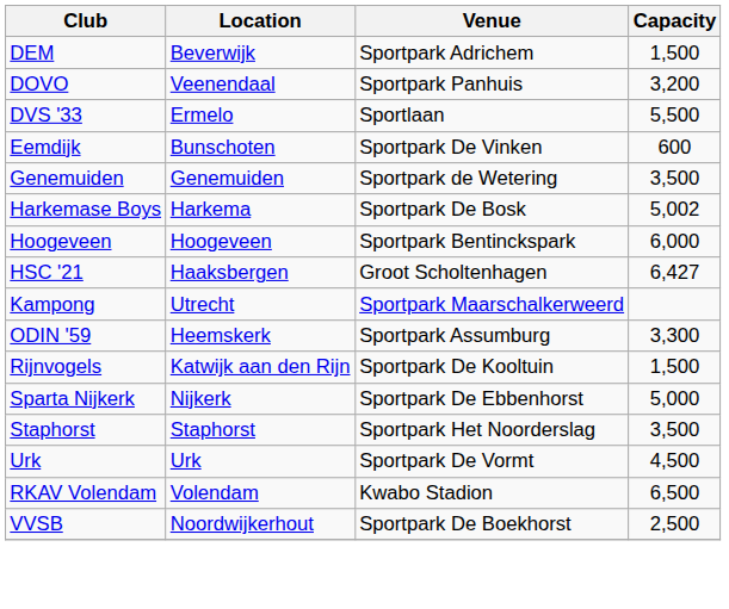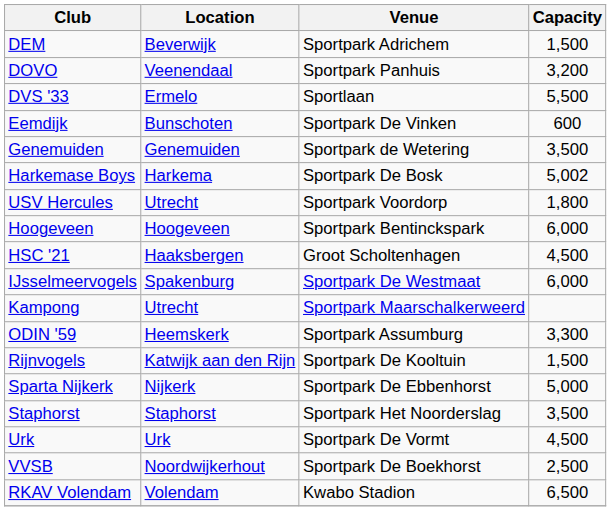 <table class="wikitable">
 <tr>
 <th>Club</th>
 <th>Location</th>
 <th>Venue</th>
 <th>Capacity</th>
 </tr>
 <tr>
 <td><a href='#'>DEM</a></td>
 <td><a href='#'>Beverwijk</a></td>
 <td>Sportpark Adrichem</td>
 <td style="text-align: center;">1,500</td>
 </tr>
 <tr>
 <td><a href='#'>DOVO</a></td>
 <td><a href='#'>Veenendaal</a></td>
 <td>Sportpark Panhuis</td>
 <td style="text-align: center;">3,200</td>
 </tr>
 <tr>
 <td><a href='#'>DVS '33</a></td>
 <td><a href='#'>Ermelo</a></td>
 <td>Sportlaan</td>
 <td style="text-align: center;">5,500</td>
 </tr>
 <tr>
 <td><a href='#'>Eemdijk</a></td>
 <td><a href='#'>Bunschoten</a></td>
 <td>Sportpark De Vinken</td>
 <td style="text-align: center;">600</td>
 </tr>
 <tr>
 <td><a href='#'>Genemuiden</a></td>
 <td><a href='#'>Genemuiden</a></td>
 <td>Sportpark de Wetering</td>
 <td style="text-align: center;">3,500</td>
 </tr>
 <tr>
 <td><a href='#'>Harkemase Boys</a></td>
 <td><a href='#'>Harkema</a></td>
 <td>Sportpark De Bosk</td>
 <td style="text-align: center;">5,002</td>
 </tr>
 <tr>
+<td><a href='#'>USV Hercules</a></td>
+<td><a href='#'>Utrecht</a></td>
+<td>Sportpark Voordorp</td>
+<td style="text-align: center;">1,800</td>
+</tr>
+<tr>
 <td><a href='#'>Hoogeveen</a></td>
 <td><a href='#'>Hoogeveen</a></td>
 <td>Sportpark Bentinckspark</td>
 <td style="text-align: center;">6,000</td>
 </tr>
 <tr>
 <td><a href='#'>HSC '21</a></td>
 <td><a href='#'>Haaksbergen</a></td>
 <td>Groot Scholtenhagen</td>
-<td style="text-align: center;">6,427</td>
+<td style="text-align: center;">4,500</td>
+</tr>
+<tr>
+<td><a href='#'>IJsselmeervogels</a></td>
+<td><a href='#'>Spakenburg</a></td>
+<td><a href='#'>Sportpark De Westmaat</a></td>
+<td style="text-align: center;">6,000</td>
 </tr>
 <tr>
 <td><a href='#'>Kampong</a></td>
 <td><a href='#'>Utrecht</a></td>
 <td><a href='#'>Sportpark Maarschalkerweerd</a></td>
 <td style="text-align: center;"></td>
 </tr>
 <tr>
 <td><a href='#'>ODIN '59</a></td>
 <td><a href='#'>Heemskerk</a></td>
 <td>Sportpark Assumburg</td>
 <td style="text-align: center;">3,300</td>
 </tr>
 <tr>
 <td><a href='#'>Rijnvogels</a></td>
 <td><a href='#'>Katwijk aan den Rijn</a></td>
 <td>Sportpark De Kooltuin</td>
 <td style="text-align: center;">1,500</td>
 </tr>
 <tr>
 <td><a href='#'>Sparta Nijkerk</a></td>
 <td><a href='#'>Nijkerk</a></td>
 <td>Sportpark De Ebbenhorst</td>
 <td style="text-align: center;">5,000</td>
 </tr>
 <tr>
 <td><a href='#'>Staphorst</a></td>
 <td><a href='#'>Staphorst</a></td>
 <td>Sportpark Het Noorderslag</td>
 <td style="text-align: center;">3,500</td>
 </tr>
 <tr>
 <td><a href='#'>Urk</a></td>
 <td><a href='#'>Urk</a></td>
 <td>Sportpark De Vormt</td>
 <td style="text-align: center;">4,500</td>
 </tr>
 <tr>
+<td><a href='#'>VVSB</a></td>
+<td><a href='#'>Noordwijkerhout</a></td>
+<td>Sportpark De Boekhorst</td>
+<td style="text-align: center;">2,500</td>
+</tr>
+<tr>
 <td><a href='#'>RKAV Volendam</a></td>
 <td><a href='#'>Volendam</a></td>
 <td>Kwabo Stadion</td>
 <td style="text-align: center;">6,500</td>
 </tr>
 <tr>
-<td><a href='#'>VVSB</a></td>
-<td><a href='#'>Noordwijkerhout</a></td>
-<td>Sportpark De Boekhorst</td>
-<td style="text-align: center;">2,500</td>
-</tr>
-<tr>
 </tr>
 </table>
